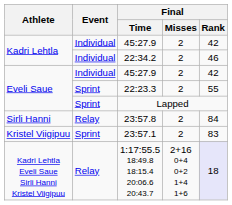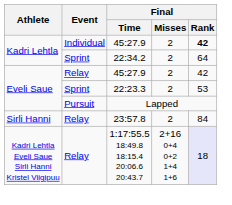 <table class="wikitable" style="font-size:90%">
 <tr>
 <th rowspan="2">Athlete</th>
 <th rowspan="2">Event</th>
 <th colspan="3">Final</th>
 </tr>
 <tr>
 <th>Time</th>
 <th>Misses</th>
 <th>Rank</th>
 </tr>
 <tr align=center>
 <td align=left rowspan=2><a href='#'>Kadri Lehtla</a></td>
 <td align=left><a href='#'>Individual</a></td>
 <td>45:27.9</td>
 <td>2</td>
-<td>42</td>
+<td><strong>42</strong></td>
 </tr>
 <tr align=center>
-<td align=left><a href='#'>Individual</a></td>
+<td align=left><a href='#'>Sprint</a></td>
 <td>22:34.2</td>
 <td>2</td>
-<td>46</td>
+<td>64</td>
 </tr>
 <tr align=center>
 <td align=left rowspan=3><a href='#'>Eveli Saue</a></td>
-<td align=left><a href='#'>Individual</a></td>
+<td align=left><a href='#'>Relay</a></td>
 <td>45:27.9</td>
 <td>2</td>
 <td>42</td>
 </tr>
 <tr align=center>
 <td align=left><a href='#'>Sprint</a></td>
 <td>22:23.3</td>
 <td>2</td>
-<td>55</td>
+<td>53</td>
 </tr>
 <tr align=center>
-<td align=left><a href='#'>Sprint</a></td>
+<td align=left><a href='#'>Pursuit</a></td>
 <td colspan=3>Lapped</td>
 </tr>
 <tr align=center>
 <td align=left><a href='#'>Sirli Hanni</a></td>
 <td align=left><a href='#'>Relay</a></td>
 <td>23:57.8</td>
 <td>2</td>
 <td>84</td>
 </tr>
 <tr align=center>
-<td align=left><a href='#'>Kristel Viigipuu</a></td>
-<td align=left><a href='#'>Sprint</a></td>
-<td>23:57.1</td>
-<td>2</td>
-<td>83</td>
-</tr>
-<tr align=center>
 <td><br><small><a href='#'>Kadri Lehtla</a><br><a href='#'>Eveli Saue</a><br><a href='#'>Sirli Hanni</a><br><a href='#'>Kristel Viigipuu</a></small></td>
 <td align=left><a href='#'>Relay</a></td>
 <td>1:17:55.5 <small><br> 18:49.8 <br> 18:15.4 <br> 20:06.6 <br> 20:43.7</small></td>
 <td>2+16 <small><br> 0+4 <br> 0+2 <br> 1+4 <br> 1+6</small></td>
 <td style="background: lavender;">18</td>
 </tr>
 </table>
